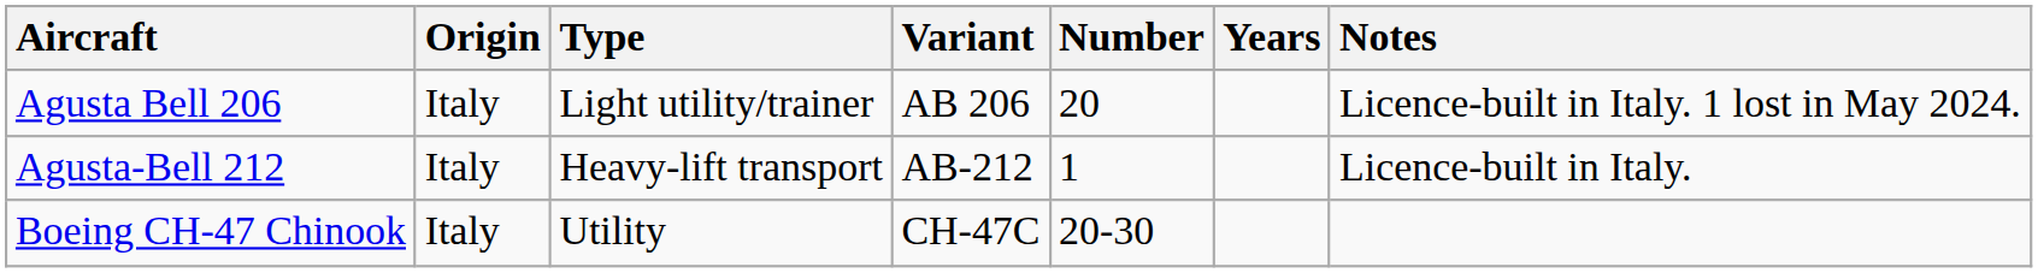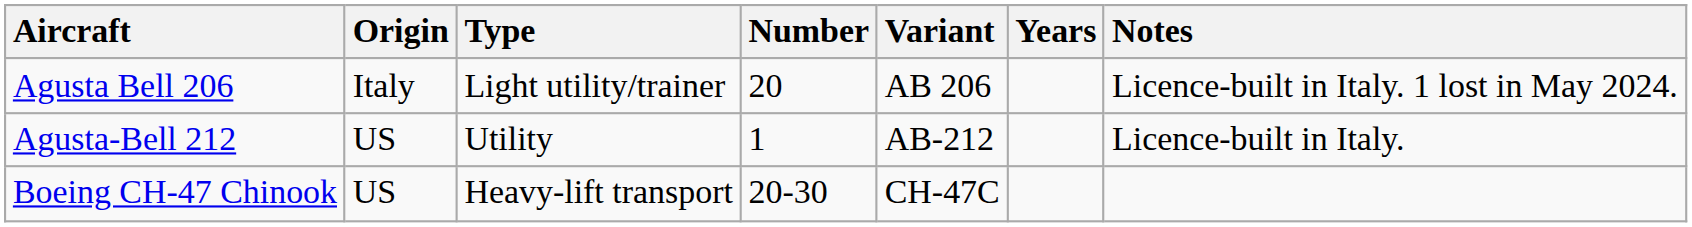 <table class="wikitable">
 <tr>
 <th style="text-align: left;">Aircraft</th>
 <th style="text-align: left;">Origin</th>
 <th style="text-align: left;">Type</th>
+<th style="text-align: left;">Number</th>
 <th style="text-align: left;">Variant</th>
-<th style="text-align: left;">Number</th>
 <th style="text-align: left;">Years</th>
 <th style="text-align: left;">Notes</th>
 </tr>
 <tr>
 <td><a href='#'>Agusta Bell 206</a></td>
 <td>Italy</td>
 <td>Light utility/trainer</td>
+<td>20</td>
 <td>AB 206</td>
-<td>20</td>
 <td></td>
 <td>Licence-built in Italy. 1 lost in May 2024.</td>
 </tr>
 <tr>
 <td><a href='#'>Agusta-Bell 212</a></td>
-<td>Italy</td>
-<td>Heavy-lift transport</td>
+<td>US</td>
+<td>Utility</td>
+<td>1</td>
 <td>AB-212</td>
-<td>1</td>
 <td></td>
 <td>Licence-built in Italy.</td>
 </tr>
 <tr>
 <td><a href='#'>Boeing CH-47 Chinook</a></td>
-<td>Italy</td>
-<td>Utility</td>
+<td>US</td>
+<td>Heavy-lift transport</td>
+<td>20-30</td>
 <td>CH-47C</td>
-<td>20-30</td>
 <td></td>
 <td></td>
 </tr>
 </table>
